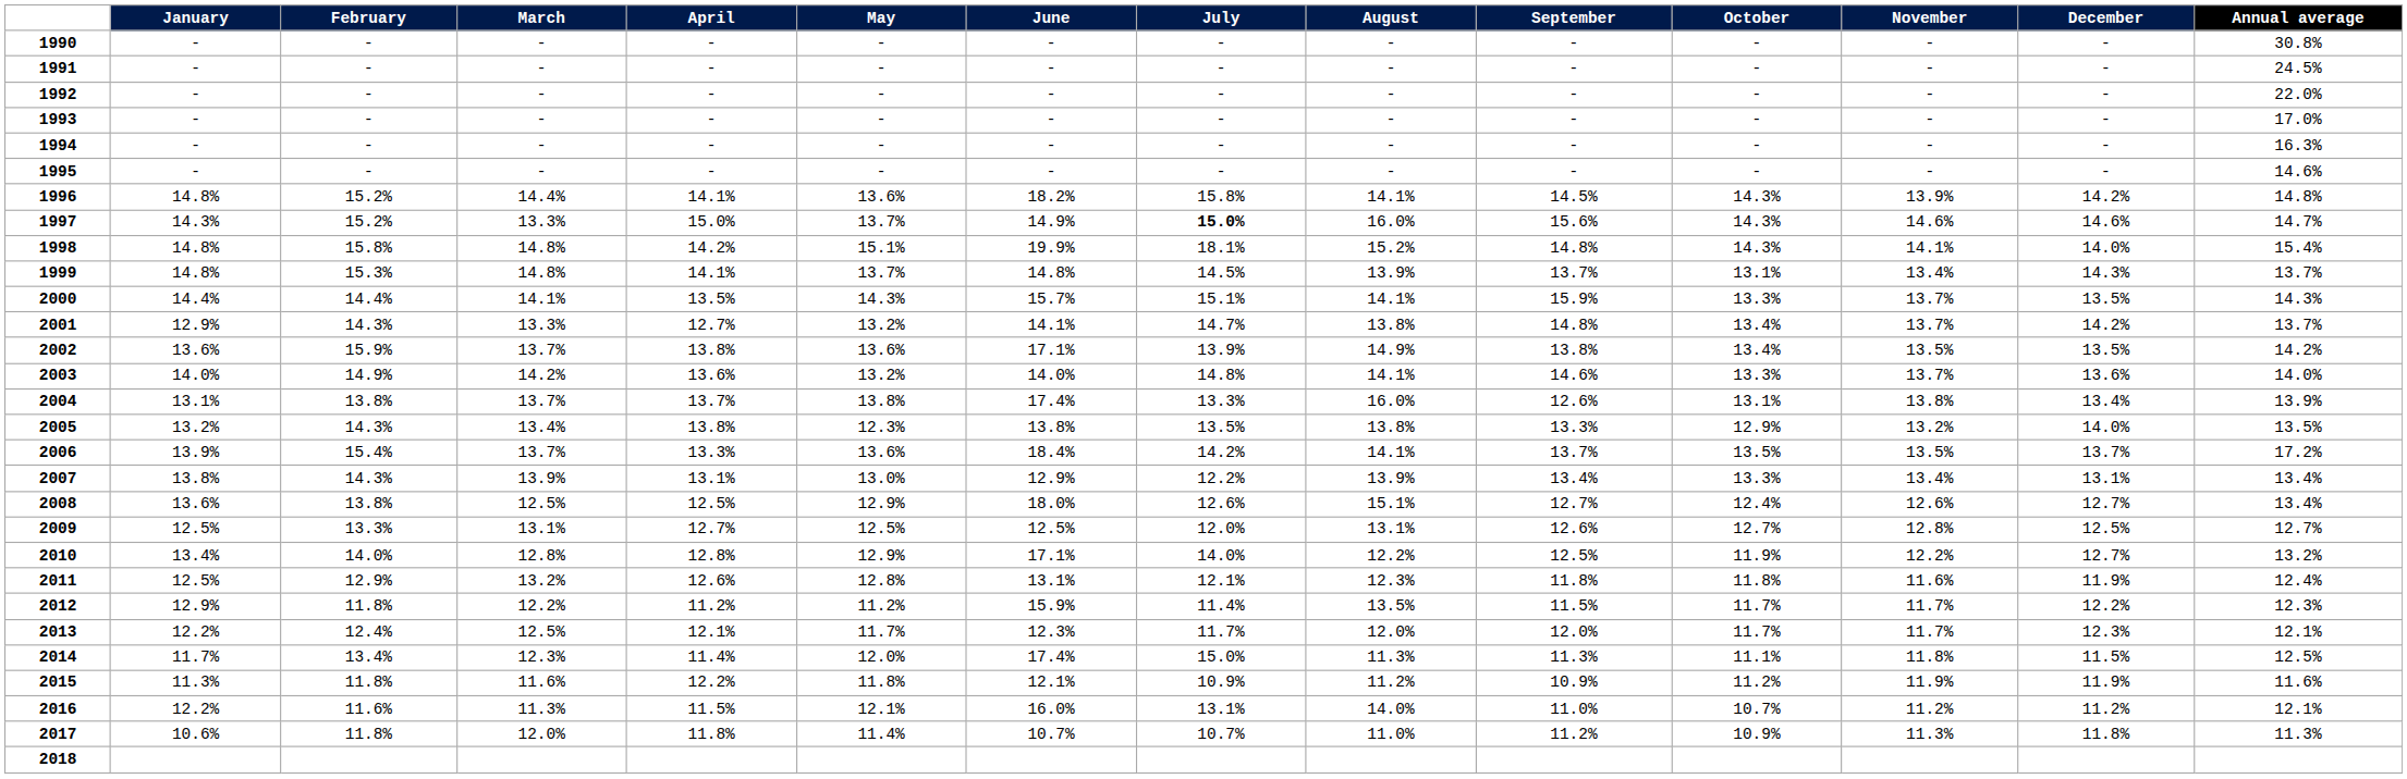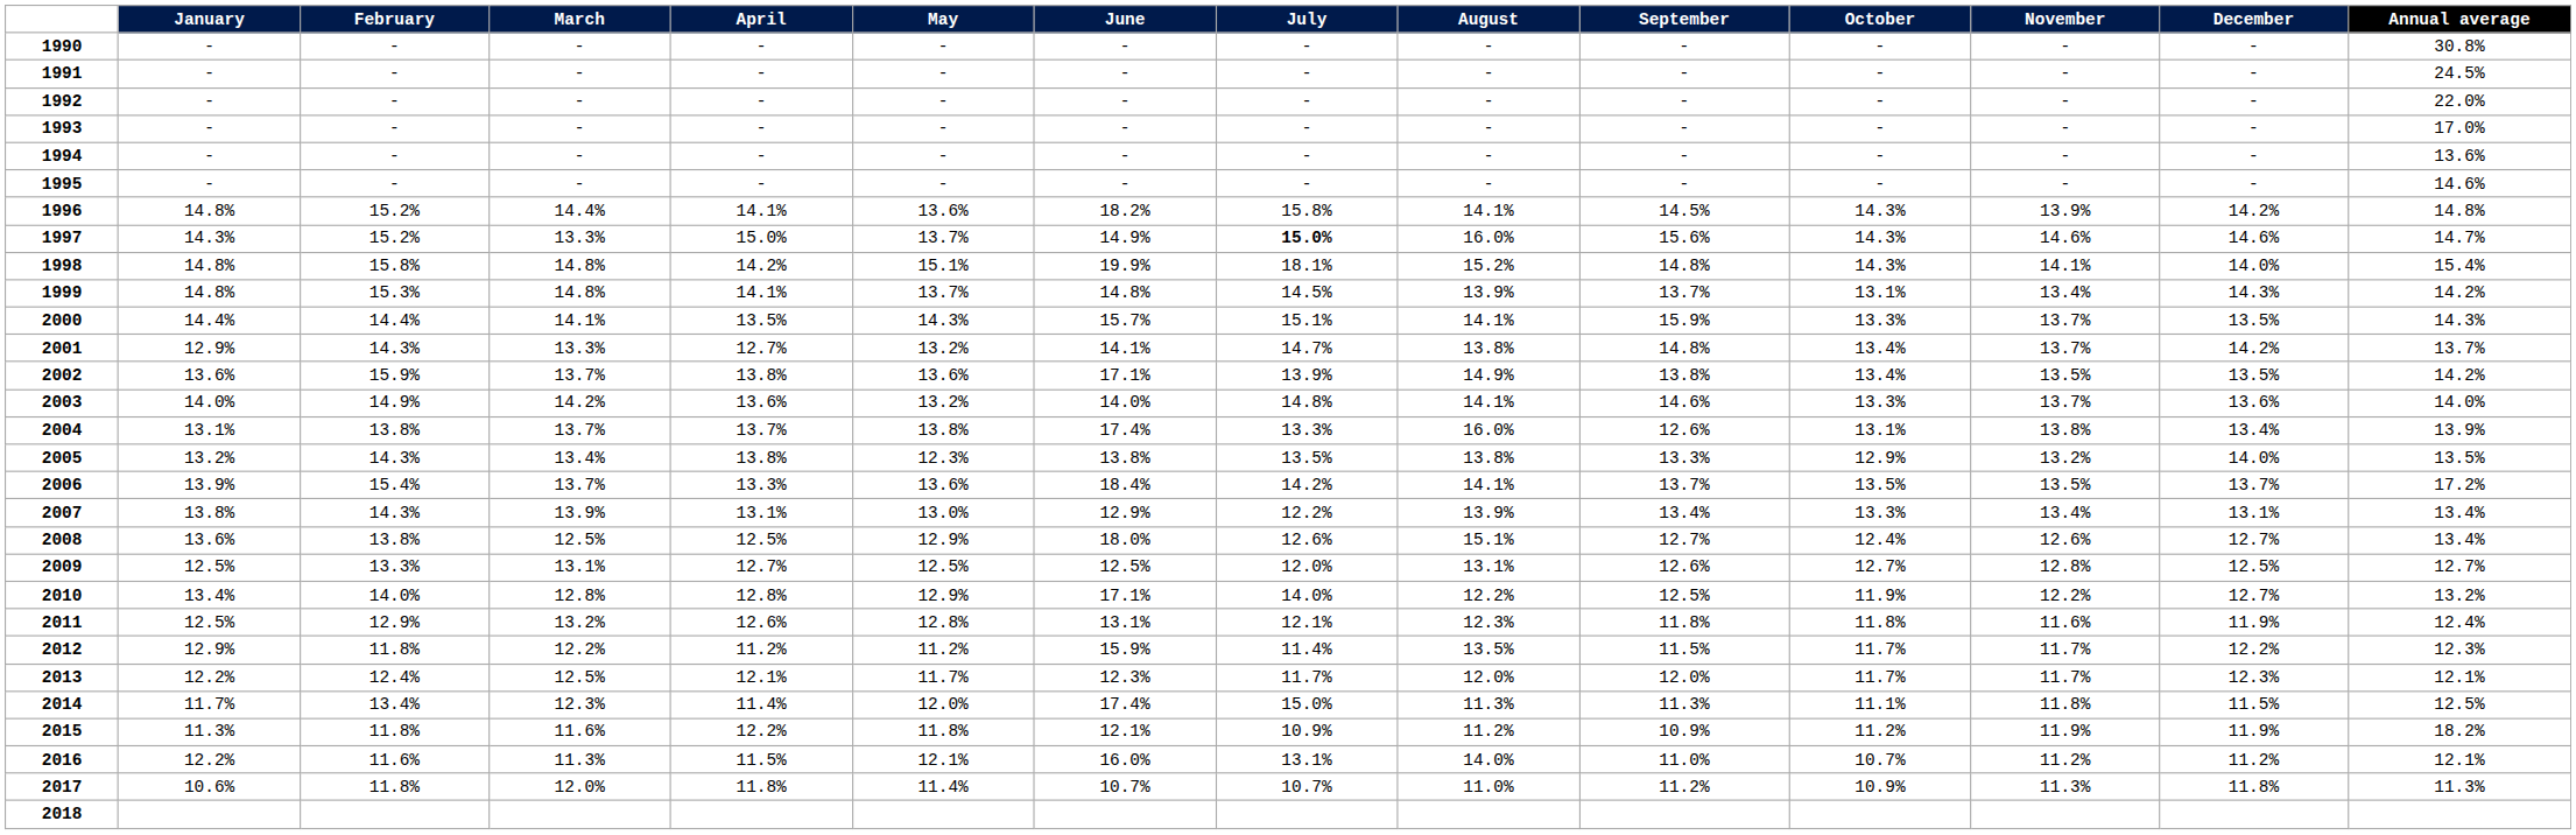 <table class="wikitable" style="width:100%; margin:auto; background:#ffffff;">
 <tr>
 <th style="background:#FFFFFF; color:#FFFFFF;" width="35px"></th>
 <th style="background:#001A4B; color:#FFFFFF;" width="60px">January</th>
 <th style="background:#001A4B; color:#FFFFFF;" width="60px">February</th>
 <th style="background:#001A4B; color:#FFFFFF;" width="60px">March</th>
 <th style="background:#001A4B; color:#FFFFFF;" width="60px">April</th>
 <th style="background:#001A4B; color:#FFFFFF;" width="60px">May</th>
 <th style="background:#001A4B; color:#FFFFFF;" width="60px">June</th>
 <th style="background:#001A4B; color:#FFFFFF;" width="60px">July</th>
 <th style="background:#001A4B; color:#FFFFFF;" width="60px">August</th>
 <th style="background:#001A4B; color:#FFFFFF;" width="60px">September</th>
 <th style="background:#001A4B; color:#FFFFFF;" width="60px">October</th>
 <th style="background:#001A4B; color:#FFFFFF;" width="60px">November</th>
 <th style="background:#001A4B; color:#FFFFFF;" width="60px">December</th>
 <th style="background:#000000; color:#FFFFFF;" width="75px">Annual average</th>
 </tr>
 <tr align="center">
 <td><strong>1990</strong></td>
 <td>-</td>
 <td>-</td>
 <td>-</td>
 <td>-</td>
 <td>-</td>
 <td>-</td>
 <td>-</td>
 <td>-</td>
 <td>-</td>
 <td>-</td>
 <td>-</td>
 <td>-</td>
 <td>30.8%</td>
 </tr>
 <tr align="center">
 <td><strong>1991</strong></td>
 <td>-</td>
 <td>-</td>
 <td>-</td>
 <td>-</td>
 <td>-</td>
 <td>-</td>
 <td>-</td>
 <td>-</td>
 <td>-</td>
 <td>-</td>
 <td>-</td>
 <td>-</td>
 <td> 24.5%</td>
 </tr>
 <tr align="center">
 <td><strong>1992</strong></td>
 <td>-</td>
 <td>-</td>
 <td>-</td>
 <td>-</td>
 <td>-</td>
 <td>-</td>
 <td>-</td>
 <td>-</td>
 <td>-</td>
 <td>-</td>
 <td>-</td>
 <td>-</td>
 <td> 22.0%</td>
 </tr>
 <tr align="center">
 <td><strong>1993</strong></td>
 <td>-</td>
 <td>-</td>
 <td>-</td>
 <td>-</td>
 <td>-</td>
 <td>-</td>
 <td>-</td>
 <td>-</td>
 <td>-</td>
 <td>-</td>
 <td>-</td>
 <td>-</td>
 <td> 17.0%</td>
 </tr>
 <tr align="center">
 <td><strong>1994</strong></td>
 <td>-</td>
 <td>-</td>
 <td>-</td>
 <td>-</td>
 <td>-</td>
 <td>-</td>
 <td>-</td>
 <td>-</td>
 <td>-</td>
 <td>-</td>
 <td>-</td>
 <td>-</td>
-<td> 16.3%</td>
+<td> 13.6%</td>
 </tr>
 <tr align="center">
 <td><strong>1995</strong></td>
 <td>-</td>
 <td>-</td>
 <td>-</td>
 <td>-</td>
 <td>-</td>
 <td>-</td>
 <td>-</td>
 <td>-</td>
 <td>-</td>
 <td>-</td>
 <td>-</td>
 <td>-</td>
 <td> 14.6%</td>
 </tr>
 <tr align="center">
 <td><strong>1996</strong></td>
 <td>14.8%</td>
 <td>15.2%</td>
 <td>14.4%</td>
 <td>14.1%</td>
 <td>13.6%</td>
 <td>18.2%</td>
 <td>15.8%</td>
 <td>14.1%</td>
 <td>14.5%</td>
 <td>14.3%</td>
 <td>13.9%</td>
 <td>14.2%</td>
 <td> 14.8%</td>
 </tr>
 <tr align="center">
 <td><strong>1997</strong></td>
 <td>14.3%</td>
 <td>15.2%</td>
 <td>13.3%</td>
 <td>15.0%</td>
 <td>13.7%</td>
 <td>14.9%</td>
 <td><strong>15.0%</strong></td>
 <td>16.0%</td>
 <td>15.6%</td>
 <td>14.3%</td>
 <td>14.6%</td>
 <td>14.6%</td>
 <td> 14.7%</td>
 </tr>
 <tr align="center">
 <td><strong>1998</strong></td>
 <td>14.8%</td>
 <td>15.8%</td>
 <td>14.8%</td>
 <td>14.2%</td>
 <td>15.1%</td>
 <td>19.9%</td>
 <td>18.1%</td>
 <td>15.2%</td>
 <td>14.8%</td>
 <td>14.3%</td>
 <td>14.1%</td>
 <td>14.0%</td>
 <td> 15.4%</td>
 </tr>
 <tr align="center">
 <td><strong>1999</strong></td>
 <td>14.8%</td>
 <td>15.3%</td>
 <td>14.8%</td>
 <td>14.1%</td>
 <td>13.7%</td>
 <td>14.8%</td>
 <td>14.5%</td>
 <td>13.9%</td>
 <td>13.7%</td>
 <td>13.1%</td>
 <td>13.4%</td>
 <td>14.3%</td>
-<td> 13.7%</td>
+<td> 14.2%</td>
 </tr>
 <tr align="center">
 <td><strong>2000</strong></td>
 <td>14.4%</td>
 <td>14.4%</td>
 <td>14.1%</td>
 <td>13.5%</td>
 <td>14.3%</td>
 <td>15.7%</td>
 <td>15.1%</td>
 <td>14.1%</td>
 <td>15.9%</td>
 <td>13.3%</td>
 <td>13.7%</td>
 <td>13.5%</td>
 <td> 14.3%</td>
 </tr>
 <tr align="center">
 <td><strong>2001</strong></td>
 <td>12.9%</td>
 <td>14.3%</td>
 <td>13.3%</td>
 <td>12.7%</td>
 <td>13.2%</td>
 <td>14.1%</td>
 <td>14.7%</td>
 <td>13.8%</td>
 <td>14.8%</td>
 <td>13.4%</td>
 <td>13.7%</td>
 <td>14.2%</td>
 <td> 13.7%</td>
 </tr>
 <tr align="center">
 <td><strong>2002</strong></td>
 <td>13.6%</td>
 <td>15.9%</td>
 <td>13.7%</td>
 <td>13.8%</td>
 <td>13.6%</td>
 <td>17.1%</td>
 <td>13.9%</td>
 <td>14.9%</td>
 <td>13.8%</td>
 <td>13.4%</td>
 <td>13.5%</td>
 <td>13.5%</td>
 <td> 14.2%</td>
 </tr>
 <tr align="center">
 <td><strong>2003</strong></td>
 <td>14.0%</td>
 <td>14.9%</td>
 <td>14.2%</td>
 <td>13.6%</td>
 <td>13.2%</td>
 <td>14.0%</td>
 <td>14.8%</td>
 <td>14.1%</td>
 <td>14.6%</td>
 <td>13.3%</td>
 <td>13.7%</td>
 <td>13.6%</td>
 <td> 14.0%</td>
 </tr>
 <tr align="center">
 <td><strong>2004</strong></td>
 <td>13.1%</td>
 <td>13.8%</td>
 <td>13.7%</td>
 <td>13.7%</td>
 <td>13.8%</td>
 <td>17.4%</td>
 <td>13.3%</td>
 <td>16.0%</td>
 <td>12.6%</td>
 <td>13.1%</td>
 <td>13.8%</td>
 <td>13.4%</td>
 <td> 13.9%</td>
 </tr>
 <tr align="center">
 <td><strong>2005</strong></td>
 <td>13.2%</td>
 <td>14.3%</td>
 <td>13.4%</td>
 <td>13.8%</td>
 <td>12.3%</td>
 <td>13.8%</td>
 <td>13.5%</td>
 <td>13.8%</td>
 <td>13.3%</td>
 <td>12.9%</td>
 <td>13.2%</td>
 <td>14.0%</td>
 <td> 13.5%</td>
 </tr>
 <tr align="center">
 <td><strong>2006</strong></td>
 <td>13.9%</td>
 <td>15.4%</td>
 <td>13.7%</td>
 <td>13.3%</td>
 <td>13.6%</td>
 <td>18.4%</td>
 <td>14.2%</td>
 <td>14.1%</td>
 <td>13.7%</td>
 <td>13.5%</td>
 <td>13.5%</td>
 <td>13.7%</td>
 <td> 17.2%</td>
 </tr>
 <tr align="center">
 <td><strong>2007</strong></td>
 <td>13.8%</td>
 <td>14.3%</td>
 <td>13.9%</td>
 <td>13.1%</td>
 <td>13.0%</td>
 <td>12.9%</td>
 <td>12.2%</td>
 <td>13.9%</td>
 <td>13.4%</td>
 <td>13.3%</td>
 <td>13.4%</td>
 <td>13.1%</td>
 <td> 13.4%</td>
 </tr>
 <tr align="center">
 <td><strong>2008</strong></td>
 <td>13.6%</td>
 <td>13.8%</td>
 <td>12.5%</td>
 <td>12.5%</td>
 <td>12.9%</td>
 <td>18.0%</td>
 <td>12.6%</td>
 <td>15.1%</td>
 <td>12.7%</td>
 <td>12.4%</td>
 <td>12.6%</td>
 <td>12.7%</td>
 <td>13.4%</td>
 </tr>
 <tr align="center">
 <td><strong>2009</strong></td>
 <td>12.5%</td>
 <td>13.3%</td>
 <td>13.1%</td>
 <td>12.7%</td>
 <td>12.5%</td>
 <td>12.5%</td>
 <td>12.0%</td>
 <td>13.1%</td>
 <td>12.6%</td>
 <td>12.7%</td>
 <td>12.8%</td>
 <td>12.5%</td>
 <td> 12.7%</td>
 </tr>
 <tr align="center">
 <td><strong>2010</strong></td>
 <td>13.4%</td>
 <td>14.0%</td>
 <td>12.8%</td>
 <td>12.8%</td>
 <td>12.9%</td>
 <td>17.1%</td>
 <td>14.0%</td>
 <td>12.2%</td>
 <td>12.5%</td>
 <td>11.9%</td>
 <td>12.2%</td>
 <td>12.7%</td>
 <td> 13.2%</td>
 </tr>
 <tr align="center">
 <td><strong>2011</strong></td>
 <td>12.5%</td>
 <td>12.9%</td>
 <td>13.2%</td>
 <td>12.6%</td>
 <td>12.8%</td>
 <td>13.1%</td>
 <td>12.1%</td>
 <td>12.3%</td>
 <td>11.8%</td>
 <td>11.8%</td>
 <td>11.6%</td>
 <td>11.9%</td>
 <td> 12.4%</td>
 </tr>
 <tr align="center">
 <td><strong>2012</strong></td>
 <td>12.9%</td>
 <td>11.8%</td>
 <td>12.2%</td>
 <td>11.2%</td>
 <td>11.2%</td>
 <td>15.9%</td>
 <td>11.4%</td>
 <td>13.5%</td>
 <td>11.5%</td>
 <td>11.7%</td>
 <td>11.7%</td>
 <td>12.2%</td>
 <td> 12.3%</td>
 </tr>
 <tr align="center">
 <td><strong>2013</strong></td>
 <td>12.2%</td>
 <td>12.4%</td>
 <td>12.5%</td>
 <td>12.1%</td>
 <td>11.7%</td>
 <td>12.3%</td>
 <td>11.7%</td>
 <td>12.0%</td>
 <td>12.0%</td>
 <td>11.7%</td>
 <td>11.7%</td>
 <td>12.3%</td>
 <td> 12.1%</td>
 </tr>
 <tr align="center">
 <td><strong>2014</strong></td>
 <td>11.7%</td>
 <td>13.4%</td>
 <td>12.3%</td>
 <td>11.4%</td>
 <td>12.0%</td>
 <td>17.4%</td>
 <td>15.0%</td>
 <td>11.3%</td>
 <td>11.3%</td>
 <td>11.1%</td>
 <td>11.8%</td>
 <td>11.5%</td>
 <td> 12.5%</td>
 </tr>
 <tr align="center">
 <td><strong>2015</strong></td>
 <td>11.3%</td>
 <td>11.8%</td>
 <td>11.6%</td>
 <td>12.2%</td>
 <td>11.8%</td>
 <td>12.1%</td>
 <td>10.9%</td>
 <td>11.2%</td>
 <td>10.9%</td>
 <td>11.2%</td>
 <td>11.9%</td>
 <td>11.9%</td>
-<td> 11.6%</td>
+<td> 18.2%</td>
 </tr>
 <tr align="center">
 <td><strong>2016</strong></td>
 <td>12.2%</td>
 <td>11.6%</td>
 <td>11.3%</td>
 <td>11.5%</td>
 <td>12.1%</td>
 <td>16.0%</td>
 <td>13.1%</td>
 <td>14.0%</td>
 <td>11.0%</td>
 <td>10.7%</td>
 <td>11.2%</td>
 <td>11.2%</td>
 <td> 12.1%</td>
 </tr>
 <tr align="center">
 <td><strong>2017</strong></td>
 <td>10.6%</td>
 <td>11.8%</td>
 <td>12.0%</td>
 <td>11.8%</td>
 <td>11.4%</td>
 <td>10.7%</td>
 <td>10.7%</td>
 <td>11.0%</td>
 <td>11.2%</td>
 <td>10.9%</td>
 <td>11.3%</td>
 <td>11.8%</td>
 <td> 11.3%</td>
 </tr>
 <tr align="center">
 <td><strong>2018</strong></td>
 <td></td>
 <td></td>
 <td></td>
 <td></td>
 <td></td>
 <td></td>
 <td></td>
 <td></td>
 <td></td>
 <td></td>
 <td></td>
 <td></td>
 <td></td>
 </tr>
 </table>
